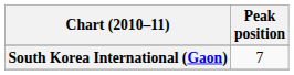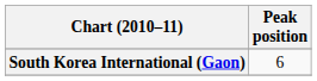 <table class="wikitable sortable plainrowheaders" style="text-align:center">
 <tr>
 <th scope="col">Chart (2010–11)</th>
 <th scope="col">Peak<br>position</th>
 </tr>
 <tr>
 </tr>
 <tr>
 </tr>
 <tr>
 </tr>
 <tr>
 </tr>
 <tr>
 </tr>
 <tr>
 </tr>
 <tr>
 </tr>
 <tr>
 </tr>
 <tr>
 </tr>
 <tr>
 </tr>
 <tr>
 </tr>
 <tr>
 </tr>
 <tr>
 <th scope="row">South Korea International (<a href='#'>Gaon</a>)</th>
-<td>7</td>
+<td>6</td>
 </tr>
 <tr>
 </tr>
 <tr>
 </tr>
 <tr>
 </tr>
 <tr>
 </tr>
 <tr>
 </tr>
 <tr>
 </tr>
 <tr>
 </tr>
 <tr>
 </tr>
 <tr>
 </tr>
 </table>
